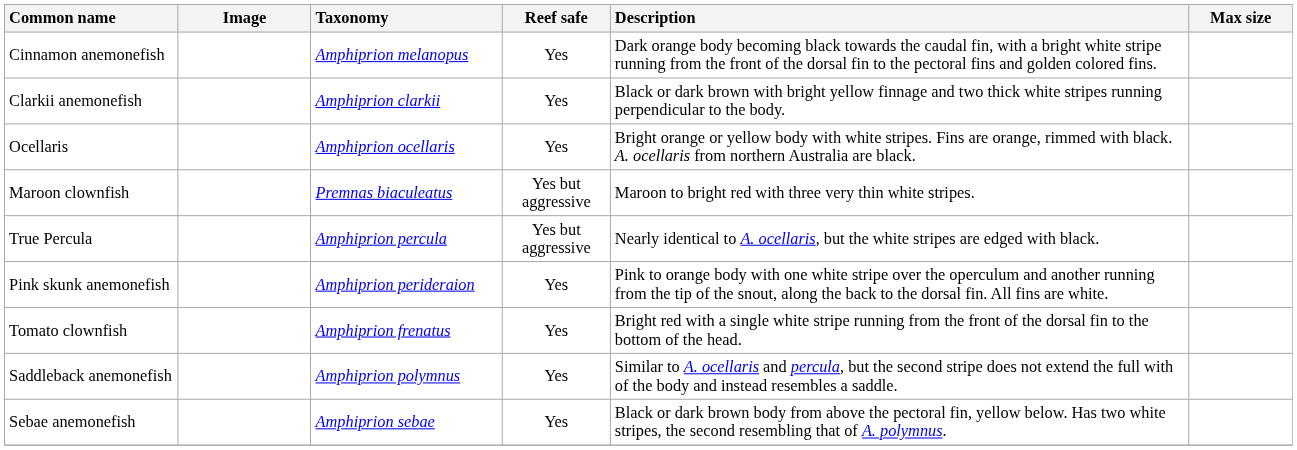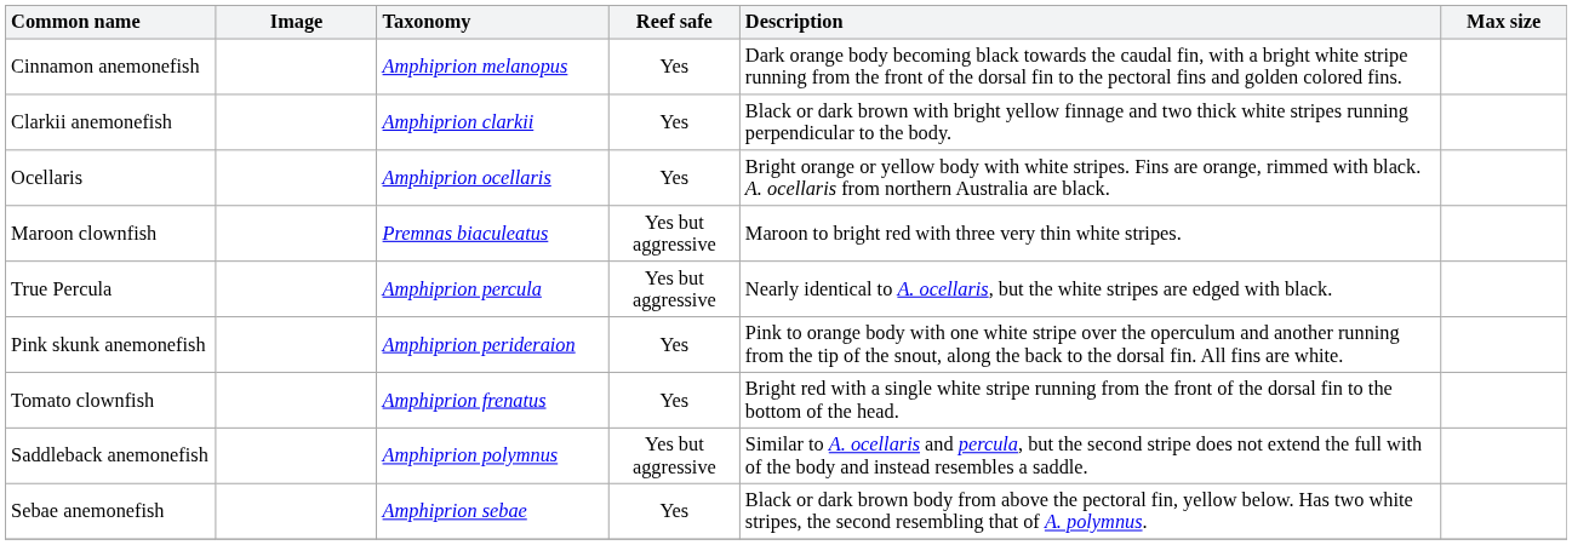 <table class="sortable collapsible" cellpadding="4" width="100%" border="1" style="border:1px solid #aaa; border-collapse:collapse">
 <tr>
 <th align="left" style="background:#F2F3F4" width="170px">Common name</th>
 <th style="background:#F2F3F4" width="130px" class="unsortable">Image</th>
 <th align="left" style="background:#F2F3F4" width="190px">Taxonomy</th>
 <th style="background:#F2F3F4" width="100px">Reef safe</th>
 <th align="left" style="background:#F2F3F4" width="610px" class="unsortable">Description</th>
 <th style="background:#F2F3F4" width="100px">Max size</th>
 </tr>
 <tr>
 <td>Cinnamon anemonefish</td>
 <td></td>
 <td><em><a href='#'>Amphiprion melanopus</a></em></td>
 <td align="center">Yes</td>
 <td>Dark orange body becoming black towards the caudal fin, with a bright white stripe running from the front of the dorsal fin to the pectoral fins and golden colored fins.</td>
 <td align="center"></td>
 </tr>
 <tr>
 <td>Clarkii anemonefish</td>
 <td></td>
 <td><em><a href='#'>Amphiprion clarkii</a></em></td>
 <td align="center">Yes</td>
 <td>Black or dark brown with bright yellow finnage and two thick white stripes running perpendicular to the body.</td>
 <td align="center"></td>
 </tr>
 <tr>
 <td>Ocellaris</td>
 <td></td>
 <td><em><a href='#'>Amphiprion ocellaris</a></em></td>
 <td align="center">Yes</td>
 <td>Bright orange or yellow body with white stripes. Fins are orange, rimmed with black. <em>A. ocellaris</em> from northern Australia are black.</td>
 <td align="center"></td>
 </tr>
 <tr>
 <td>Maroon clownfish</td>
 <td></td>
 <td><em><a href='#'>Premnas biaculeatus</a></em></td>
 <td align="center">Yes but aggressive</td>
 <td>Maroon to bright red with three very thin white stripes.</td>
 <td align="center"></td>
 </tr>
 <tr>
 <td>True Percula</td>
 <td></td>
 <td><em><a href='#'>Amphiprion percula</a></em></td>
 <td align="center">Yes but aggressive</td>
 <td>Nearly identical to <em><a href='#'>A. ocellaris</a></em>, but the white stripes are edged with black.</td>
 <td align="center"></td>
 </tr>
 <tr>
 <td>Pink skunk anemonefish</td>
 <td></td>
 <td><em><a href='#'>Amphiprion perideraion</a></em></td>
 <td align="center">Yes</td>
 <td>Pink to orange body with one white stripe over the operculum and another running from the tip of the snout, along the back to the dorsal fin. All fins are white.</td>
 <td align="center"></td>
 </tr>
 <tr>
 <td>Tomato clownfish</td>
 <td></td>
 <td><em><a href='#'>Amphiprion frenatus</a></em></td>
 <td align="center">Yes</td>
 <td>Bright red with a single white stripe running from the front of the dorsal fin to the bottom of the head.</td>
 <td align="center"></td>
 </tr>
 <tr>
 <td>Saddleback anemonefish</td>
 <td></td>
 <td><em><a href='#'>Amphiprion polymnus</a></em></td>
-<td align="center">Yes</td>
+<td align="center">Yes but aggressive</td>
 <td>Similar to <em><a href='#'>A. ocellaris</a></em> and <em><a href='#'>percula</a></em>, but the second stripe does not extend the full with of the body and instead resembles a saddle.</td>
 <td align="center"></td>
 </tr>
 <tr>
 <td>Sebae anemonefish</td>
 <td></td>
 <td><em><a href='#'>Amphiprion sebae</a></em></td>
 <td align="center">Yes</td>
 <td>Black or dark brown body from above the pectoral fin, yellow below. Has two white stripes, the second resembling that of <em><a href='#'>A. polymnus</a></em>.</td>
 <td align="center"></td>
 </tr>
 <tr>
 </tr>
 </table>
